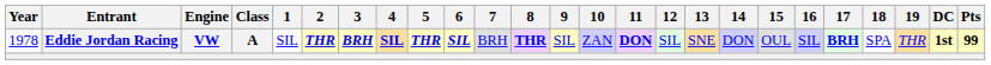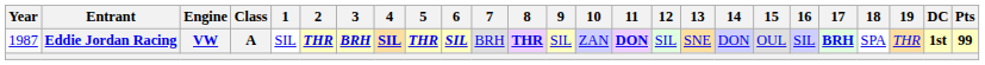 <table class="wikitable" style="text-align:center; font-size:85%">
 <tr>
 <th>Year</th>
 <th>Entrant</th>
 <th>Engine</th>
 <th>Class</th>
 <th>1</th>
 <th>2</th>
 <th>3</th>
 <th>4</th>
 <th>5</th>
 <th>6</th>
 <th>7</th>
 <th>8</th>
 <th>9</th>
 <th>10</th>
 <th>11</th>
 <th>12</th>
 <th>13</th>
 <th>14</th>
 <th>15</th>
 <th>16</th>
 <th>17</th>
 <th>18</th>
 <th>19</th>
 <th>DC</th>
 <th>Pts</th>
 </tr>
 <tr>
-<td><a href='#'>1978</a></td>
+<td><a href='#'>1987</a></td>
 <th nowrap><a href='#'>Eddie Jordan Racing</a></th>
 <th nowrap><a href='#'>VW</a></th>
 <th>A</th>
 <td style="background:#FFFFFF;"><a href='#'>SIL</a><br></td>
 <td style="background:#FFFFBF;"><strong><em><a href='#'>THR</a></em></strong><br></td>
 <td style="background:#FFFFBF;"><strong><em><a href='#'>BRH</a></em><br></strong></td>
 <td style="background:#FFDF9F;"><strong><a href='#'>SIL</a></strong><br></td>
 <td style="background:#FFFFBF;"><strong><em><a href='#'>THR</a></em></strong><br></td>
 <td style="background:#FFFFBF;"><strong><em><a href='#'>SIL</a></em></strong><br></td>
 <td style="background:#DFDFDF;"><a href='#'>BRH</a><br></td>
 <td style="background:#EFCFFF;"><strong><a href='#'>THR</a></strong><br></td>
 <td style="background:#FFFFBF;"><a href='#'>SIL</a><br></td>
 <td style="background:#CFCFFF;"><a href='#'>ZAN</a><br></td>
 <td style="background:#EFCFFF;"><strong><a href='#'>DON</a></strong><br></td>
 <td style="background:#DFFFDF;"><a href='#'>SIL</a><br></td>
 <td style="background:#FFDF9F;"><a href='#'>SNE</a><br></td>
 <td style="background:#CFCFFF;"><a href='#'>DON</a><br></td>
 <td style="background:#DFDFDF;"><a href='#'>OUL</a><br></td>
 <td style="background:#CFCFFF;"><a href='#'>SIL</a><br></td>
 <td style="background:#DFFFDF;"><strong><a href='#'>BRH</a></strong><br></td>
 <td style="background:#FFFFFF;"><a href='#'>SPA</a><br></td>
 <td style="background:#FFDF9F;"><em><a href='#'>THR</a></em><br></td>
 <td style="background:#FFFFBF;"><strong>1st</strong></td>
 <td style="background:#FFFFBF;"><strong>99</strong></td>
 </tr>
 <tr>
 <th colspan="25"></th>
 </tr>
 </table>
